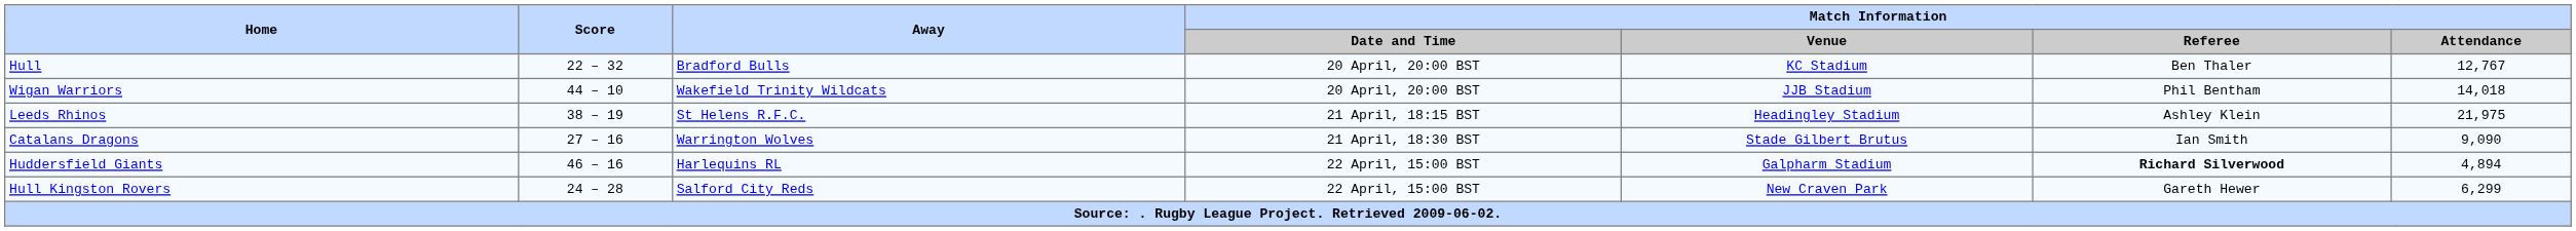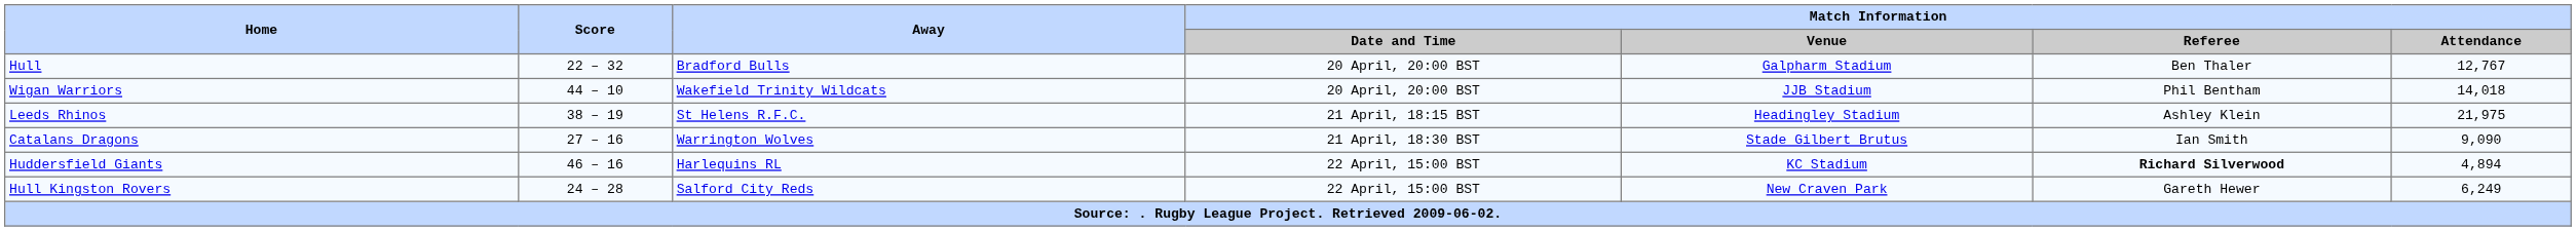 <table border="1" cellpadding="3" cellspacing="0" style="border-collapse:collapse; font-size:80%; text-align:center; width:100%;">
 <tr style="background:#c1d8ff;">
 <th rowspan="2" style="width:20%;">Home</th>
 <th rowspan="2" style="width:6%;">Score</th>
 <th rowspan="2" style="width:20%;">Away</th>
 <th colspan=6>Match Information</th>
 </tr>
 <tr style="background:#ccc;">
 <th width=17%>Date and Time</th>
 <th width=16%>Venue</th>
 <th width=14%>Referee</th>
 <th width=7%>Attendance</th>
 </tr>
 <tr style="background:#f5faff;">
 <td align=left> <a href='#'>Hull</a></td>
 <td>22 – 32</td>
 <td align=left> <a href='#'>Bradford Bulls</a></td>
 <td>20 April, 20:00 BST</td>
-<td><a href='#'>KC Stadium</a></td>
+<td><a href='#'>Galpharm Stadium</a></td>
 <td>Ben Thaler</td>
 <td>12,767</td>
 </tr>
 <tr style="background:#f5faff;">
 <td align=left> <a href='#'>Wigan Warriors</a></td>
 <td>44 – 10</td>
 <td align=left> <a href='#'>Wakefield Trinity Wildcats</a></td>
 <td>20 April, 20:00 BST</td>
 <td><a href='#'>JJB Stadium</a></td>
 <td>Phil Bentham</td>
 <td>14,018</td>
 </tr>
 <tr style="background:#f5faff;">
 <td align=left> <a href='#'>Leeds Rhinos</a></td>
 <td>38 – 19</td>
 <td align=left> <a href='#'>St Helens R.F.C.</a></td>
 <td>21 April, 18:15 BST</td>
 <td><a href='#'>Headingley Stadium</a></td>
 <td>Ashley Klein</td>
 <td>21,975</td>
 </tr>
 <tr style="background:#f5faff;">
 <td align=left> <a href='#'>Catalans Dragons</a></td>
 <td>27 – 16</td>
 <td align=left> <a href='#'>Warrington Wolves</a></td>
 <td>21 April, 18:30 BST</td>
 <td><a href='#'>Stade Gilbert Brutus</a></td>
 <td>Ian Smith</td>
 <td>9,090</td>
 </tr>
 <tr style="background:#f5faff;">
 <td align=left> <a href='#'>Huddersfield Giants</a></td>
 <td>46 – 16</td>
 <td align=left> <a href='#'>Harlequins RL</a></td>
 <td>22 April, 15:00 BST</td>
-<td><a href='#'>Galpharm Stadium</a></td>
+<td><a href='#'>KC Stadium</a></td>
 <td><strong>Richard Silverwood</strong></td>
 <td>4,894</td>
 </tr>
 <tr style="background:#f5faff;">
 <td align=left> <a href='#'>Hull Kingston Rovers</a></td>
 <td>24 – 28</td>
 <td align=left> <a href='#'>Salford City Reds</a></td>
 <td>22 April, 15:00 BST</td>
 <td><a href='#'>New Craven Park</a></td>
 <td>Gareth Hewer</td>
-<td>6,299</td>
+<td>6,249</td>
 </tr>
 <tr style="background:#c1d8ff;">
 <th colspan=10>Source: . Rugby League Project. Retrieved 2009-06-02.</th>
 </tr>
 </table>
